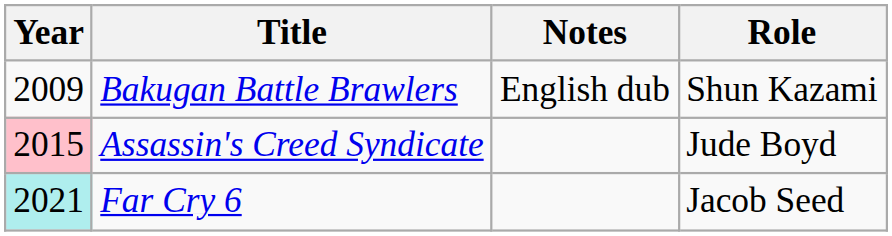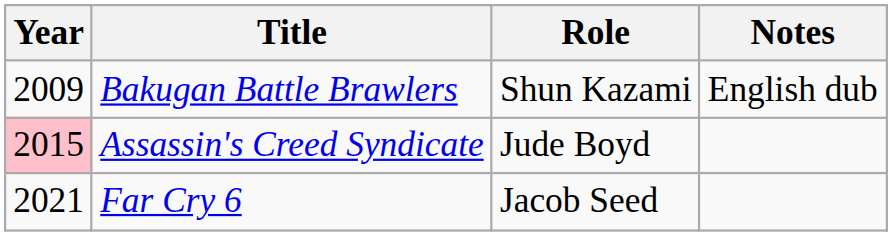 <table class="wikitable sortable">
 <tr>
 <th>Year</th>
 <th>Title</th>
+<th>Role</th>
 <th class="unsortable">Notes</th>
-<th>Role</th>
 </tr>
 <tr>
 <td>2009</td>
 <td><em><a href='#'>Bakugan Battle Brawlers</a></em></td>
+<td>Shun Kazami</td>
 <td>English dub</td>
-<td>Shun Kazami</td>
 </tr>
 <tr>
 <td style="background: pink;">2015</td>
 <td><em><a href='#'>Assassin's Creed Syndicate</a></em></td>
+<td>Jude Boyd</td>
 <td></td>
-<td>Jude Boyd</td>
 </tr>
 <tr>
-<td style="background: paleturquoise;">2021</td>
+<td>2021</td>
 <td><em><a href='#'>Far Cry 6</a></em></td>
+<td>Jacob Seed</td>
 <td></td>
-<td>Jacob Seed</td>
 </tr>
 </table>
